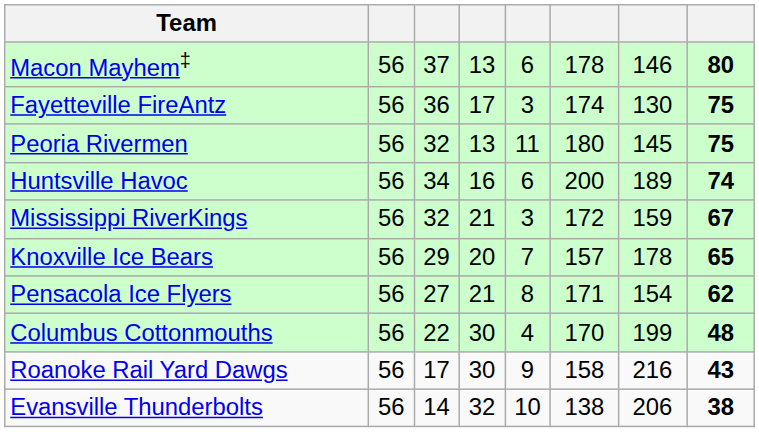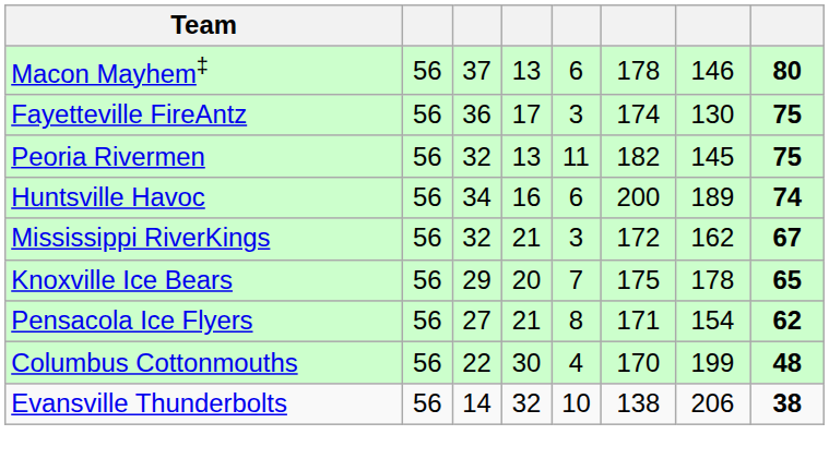 <table class="wikitable">
 <tr>
 <th width="40%">Team</th>
 <th width="5%"></th>
 <th width="5%"></th>
 <th width="5%"></th>
 <th width="5%"></th>
 <th width="7.5%"></th>
 <th width="7.5%"></th>
 <th width="7.5%"></th>
 </tr>
 <tr align=center bgcolor=#CCFFCC>
 <td align=left><a href='#'>Macon Mayhem</a><sup>‡</sup></td>
 <td>56</td>
 <td>37</td>
 <td>13</td>
 <td>6</td>
 <td>178</td>
 <td>146</td>
 <td><strong>80</strong></td>
 </tr>
 <tr align=center bgcolor=#CCFFCC>
 <td align=left><a href='#'>Fayetteville FireAntz</a></td>
 <td>56</td>
 <td>36</td>
 <td>17</td>
 <td>3</td>
 <td>174</td>
 <td>130</td>
 <td><strong>75</strong></td>
 </tr>
 <tr align=center bgcolor=#CCFFCC>
 <td align=left><a href='#'>Peoria Rivermen</a></td>
 <td>56</td>
 <td>32</td>
 <td>13</td>
 <td>11</td>
-<td>180</td>
+<td>182</td>
 <td>145</td>
 <td><strong>75</strong></td>
 </tr>
 <tr align=center bgcolor=#CCFFCC>
 <td align=left><a href='#'>Huntsville Havoc</a></td>
 <td>56</td>
 <td>34</td>
 <td>16</td>
 <td>6</td>
 <td>200</td>
 <td>189</td>
 <td><strong>74</strong></td>
 </tr>
 <tr align=center bgcolor=#CCFFCC>
 <td align=left><a href='#'>Mississippi RiverKings</a></td>
 <td>56</td>
 <td>32</td>
 <td>21</td>
 <td>3</td>
 <td>172</td>
-<td>159</td>
+<td>162</td>
 <td><strong>67</strong></td>
 </tr>
 <tr align=center bgcolor=#CCFFCC>
 <td align=left><a href='#'>Knoxville Ice Bears</a></td>
 <td>56</td>
 <td>29</td>
 <td>20</td>
 <td>7</td>
-<td>157</td>
+<td>175</td>
 <td>178</td>
 <td><strong>65</strong></td>
 </tr>
 <tr align=center bgcolor=#CCFFCC>
 <td align=left><a href='#'>Pensacola Ice Flyers</a></td>
 <td>56</td>
 <td>27</td>
 <td>21</td>
 <td>8</td>
 <td>171</td>
 <td>154</td>
 <td><strong>62</strong></td>
 </tr>
 <tr align=center bgcolor=#CCFFCC>
 <td align=left><a href='#'>Columbus Cottonmouths</a></td>
 <td>56</td>
 <td>22</td>
 <td>30</td>
 <td>4</td>
 <td>170</td>
 <td>199</td>
 <td><strong>48</strong></td>
 </tr>
 <tr align=center bgcolor=>
-<td align=left><a href='#'>Roanoke Rail Yard Dawgs</a></td>
-<td>56</td>
-<td>17</td>
-<td>30</td>
-<td>9</td>
-<td>158</td>
-<td>216</td>
-<td><strong>43</strong></td>
-</tr>
-<tr align=center bgcolor=>
 <td align=left><a href='#'>Evansville Thunderbolts</a></td>
 <td>56</td>
 <td>14</td>
 <td>32</td>
 <td>10</td>
 <td>138</td>
 <td>206</td>
 <td><strong>38</strong></td>
 </tr>
 </table>
